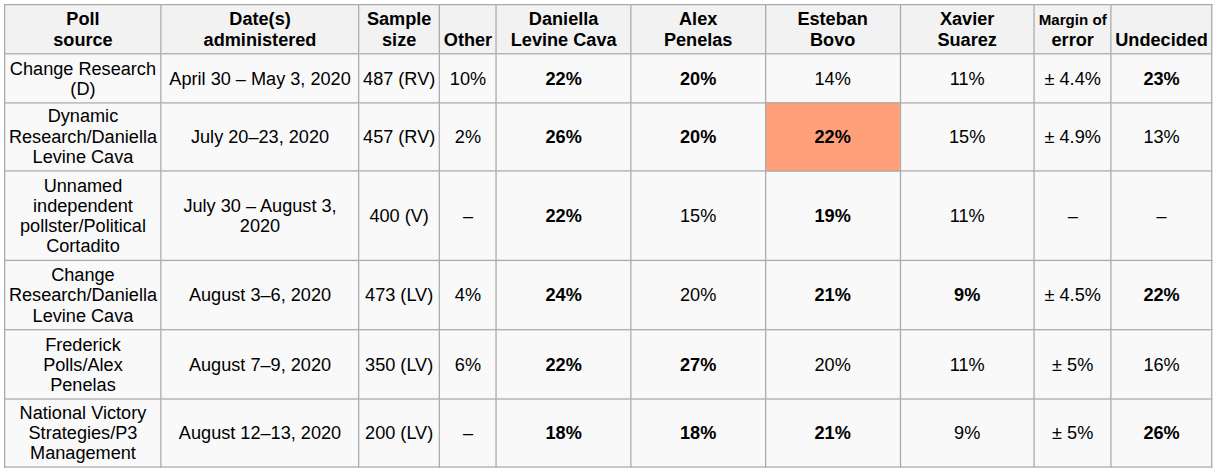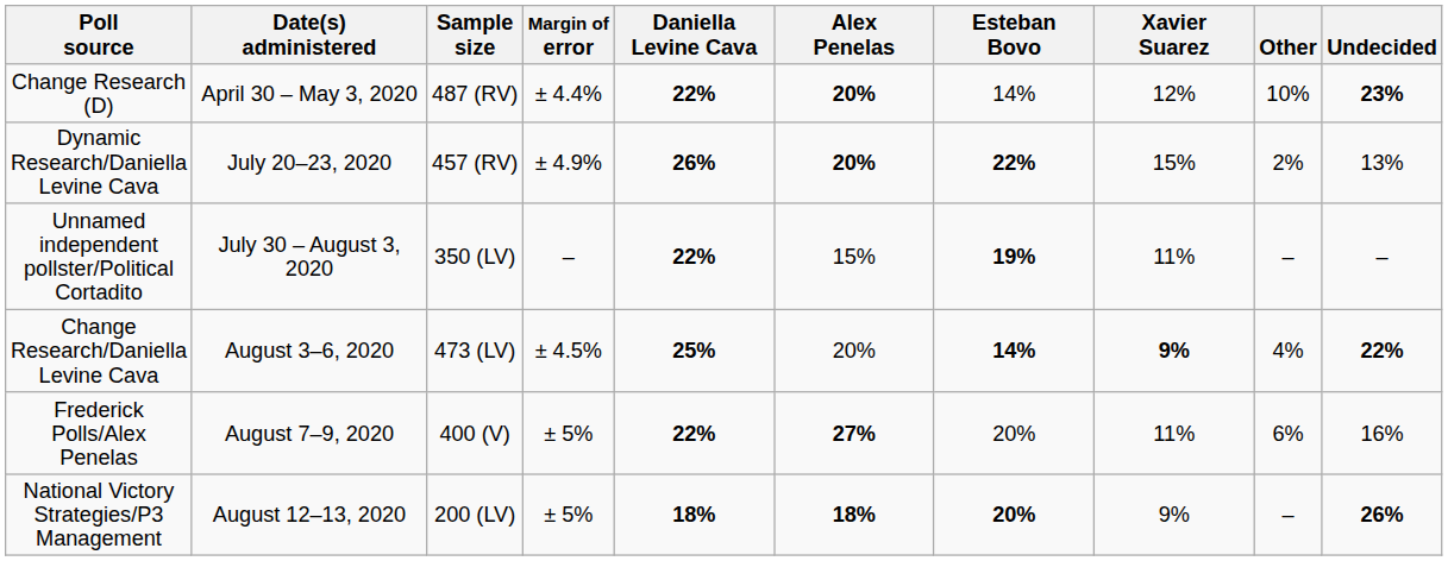 <table class="wikitable" style="font-size:90%;text-align:center;">
 <tr valign= bottom>
 <th style="width:100px;">Poll<br>source</th>
 <th style="width:150px;">Date(s)<br>administered</th>
 <th class=small>Sample<br>size</th>
-<th>Other</th>
+<th><small>Margin of</small><br>error</th>
 <th style="width:100px;">Daniella<br>Levine Cava</th>
 <th style="width:100px;">Alex<br>Penelas</th>
 <th style="width:100px;">Esteban<br>Bovo</th>
 <th style="width:100px;">Xavier<br>Suarez</th>
-<th><small>Margin of</small><br>error</th>
+<th>Other</th>
 <th>Undecided</th>
 </tr>
 <tr>
 <td>Change Research (D)</td>
 <td>April 30 – May 3, 2020</td>
 <td>487 (RV)</td>
-<td>10%</td>
+<td>± 4.4%</td>
 <td><strong>22%</strong></td>
 <td><strong>20%</strong></td>
 <td>14%</td>
-<td>11%</td>
-<td>± 4.4%</td>
+<td>12%</td>
+<td>10%</td>
 <td><strong>23%</strong></td>
 </tr>
 <tr>
 <td>Dynamic Research/Daniella Levine Cava</td>
 <td>July 20–23, 2020</td>
 <td>457 (RV)</td>
-<td>2%</td>
+<td>± 4.9%</td>
 <td><strong>26%</strong></td>
 <td><strong>20%</strong></td>
-<td style="background: lightsalmon;"><strong>22%</strong></td>
+<td><strong>22%</strong></td>
 <td>15%</td>
-<td>± 4.9%</td>
+<td>2%</td>
 <td>13%</td>
 </tr>
 <tr>
 <td>Unnamed independent pollster/Political Cortadito</td>
 <td>July 30 – August 3, 2020</td>
-<td>400 (V)</td>
+<td>350 (LV)</td>
 <td>–</td>
 <td><strong>22%</strong></td>
 <td>15%</td>
 <td><strong>19%</strong></td>
 <td>11%</td>
 <td>–</td>
 <td>–</td>
 </tr>
 <tr>
 <td>Change Research/Daniella Levine Cava</td>
 <td>August 3–6, 2020</td>
 <td>473 (LV)</td>
+<td>± 4.5%</td>
+<td><strong>25%</strong></td>
+<td>20%</td>
+<td><strong>14%</strong></td>
+<td><strong>9%</strong></td>
 <td>4%</td>
-<td><strong>24%</strong></td>
-<td>20%</td>
-<td><strong>21%</strong></td>
-<td><strong>9%</strong></td>
-<td>± 4.5%</td>
 <td><strong>22%</strong></td>
 </tr>
 <tr>
 <td>Frederick Polls/Alex Penelas</td>
 <td>August 7–9, 2020</td>
-<td>350 (LV)</td>
-<td>6%</td>
+<td>400 (V)</td>
+<td>± 5%</td>
 <td><strong>22%</strong></td>
 <td><strong>27%</strong></td>
 <td>20%</td>
 <td>11%</td>
-<td>± 5%</td>
+<td>6%</td>
 <td>16%</td>
 </tr>
 <tr>
 <td>National Victory Strategies/P3 Management</td>
 <td>August 12–13, 2020</td>
 <td>200 (LV)</td>
-<td>–</td>
+<td>± 5%</td>
 <td><strong>18%</strong></td>
 <td><strong>18%</strong></td>
-<td><strong>21%</strong></td>
+<td><strong>20%</strong></td>
 <td>9%</td>
-<td>± 5%</td>
+<td>–</td>
 <td><strong>26%</strong></td>
 </tr>
 </table>
